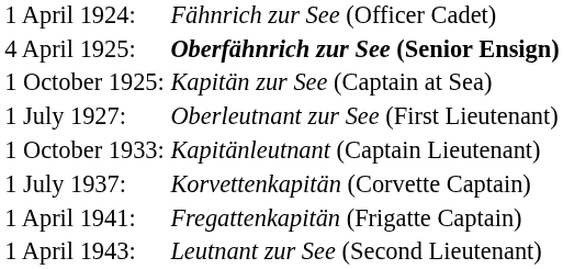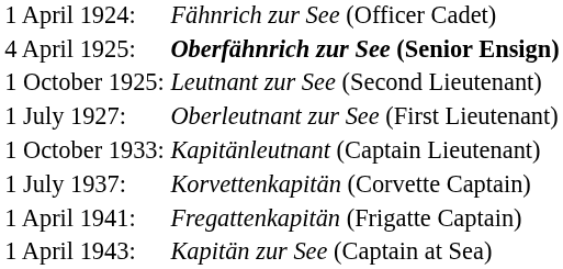 <table style="background: transparent;">
 <tr>
 <td>1 April 1924:</td>
 <td><em>Fähnrich zur See</em> (Officer Cadet)</td>
 </tr>
 <tr>
 <td>4 April 1925:</td>
 <td><strong><em>Oberfähnrich zur See</em> (Senior Ensign)</strong></td>
 </tr>
 <tr>
 <td>1 October 1925:</td>
-<td><em>Kapitän zur See</em> (Captain at Sea)</td>
+<td><em>Leutnant zur See</em> (Second Lieutenant)</td>
 </tr>
 <tr>
 <td>1 July 1927:</td>
 <td><em>Oberleutnant zur See</em> (First Lieutenant)</td>
 </tr>
 <tr>
 <td>1 October 1933:</td>
 <td><em>Kapitänleutnant</em> (Captain Lieutenant)</td>
 </tr>
 <tr>
 <td>1 July 1937:</td>
 <td><em>Korvettenkapitän</em> (Corvette Captain)</td>
 </tr>
 <tr>
 <td>1 April 1941:</td>
 <td><em>Fregattenkapitän</em> (Frigatte Captain)</td>
 </tr>
 <tr>
 <td>1 April 1943:</td>
-<td><em>Leutnant zur See</em> (Second Lieutenant)</td>
+<td><em>Kapitän zur See</em> (Captain at Sea)</td>
 </tr>
 </table>
